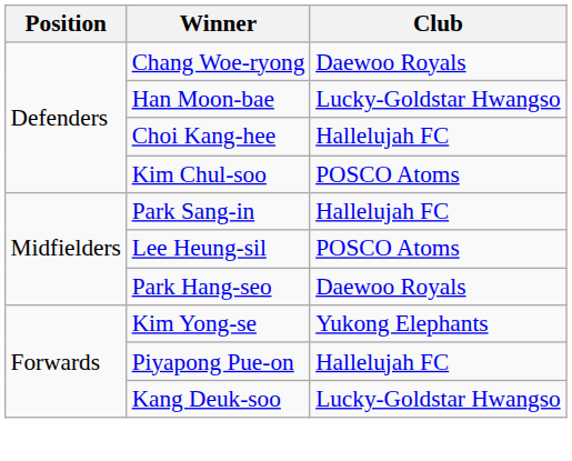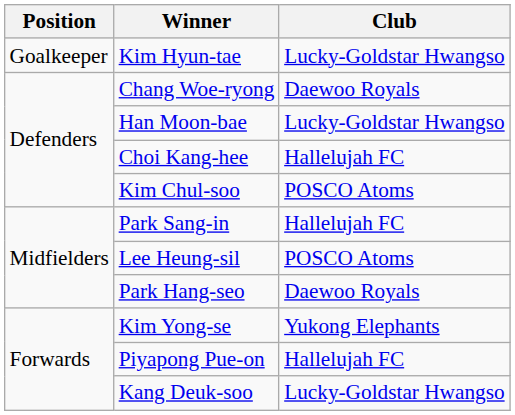 <table class="wikitable">
 <tr>
 <th>Position</th>
 <th>Winner</th>
 <th>Club</th>
+</tr>
+<tr>
+<td>Goalkeeper</td>
+<td> <a href='#'>Kim Hyun-tae</a></td>
+<td><a href='#'>Lucky-Goldstar Hwangso</a></td>
 </tr>
 <tr>
 <td rowspan="4">Defenders</td>
 <td> <a href='#'>Chang Woe-ryong</a></td>
 <td><a href='#'>Daewoo Royals</a></td>
 </tr>
 <tr>
 <td> <a href='#'>Han Moon-bae</a></td>
 <td><a href='#'>Lucky-Goldstar Hwangso</a></td>
 </tr>
 <tr>
 <td> <a href='#'>Choi Kang-hee</a></td>
 <td><a href='#'>Hallelujah FC</a></td>
 </tr>
 <tr>
 <td> <a href='#'>Kim Chul-soo</a></td>
 <td><a href='#'>POSCO Atoms</a></td>
 </tr>
 <tr>
 <td rowspan="3">Midfielders</td>
 <td> <a href='#'>Park Sang-in</a></td>
 <td><a href='#'>Hallelujah FC</a></td>
 </tr>
 <tr>
 <td> <a href='#'>Lee Heung-sil</a></td>
 <td><a href='#'>POSCO Atoms</a></td>
 </tr>
 <tr>
 <td> <a href='#'>Park Hang-seo</a></td>
 <td><a href='#'>Daewoo Royals</a></td>
 </tr>
 <tr>
 <td rowspan="3">Forwards</td>
 <td> <a href='#'>Kim Yong-se</a></td>
 <td><a href='#'>Yukong Elephants</a></td>
 </tr>
 <tr>
 <td> <a href='#'>Piyapong Pue-on</a></td>
 <td><a href='#'>Hallelujah FC</a></td>
 </tr>
 <tr>
 <td> <a href='#'>Kang Deuk-soo</a></td>
 <td><a href='#'>Lucky-Goldstar Hwangso</a></td>
 </tr>
 </table>
